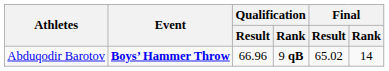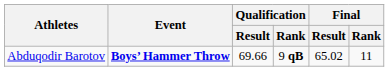 <table class="wikitable" border="1" style="font-size:90%">
 <tr>
 <th rowspan=2>Athletes</th>
 <th rowspan=2>Event</th>
 <th colspan=2>Qualification</th>
 <th colspan=2>Final</th>
 </tr>
 <tr>
 <th>Result</th>
 <th>Rank</th>
 <th>Result</th>
 <th>Rank</th>
 </tr>
 <tr>
 <td><a href='#'>Abduqodir Barotov</a></td>
 <td><strong><a href='#'>Boys’ Hammer Throw</a></strong></td>
-<td align=center>66.96</td>
+<td align=center>69.66</td>
 <td align=center>9 <strong>qB</strong></td>
 <td align=center>65.02</td>
-<td align=center>14</td>
+<td align=center>11</td>
 </tr>
 </table>
